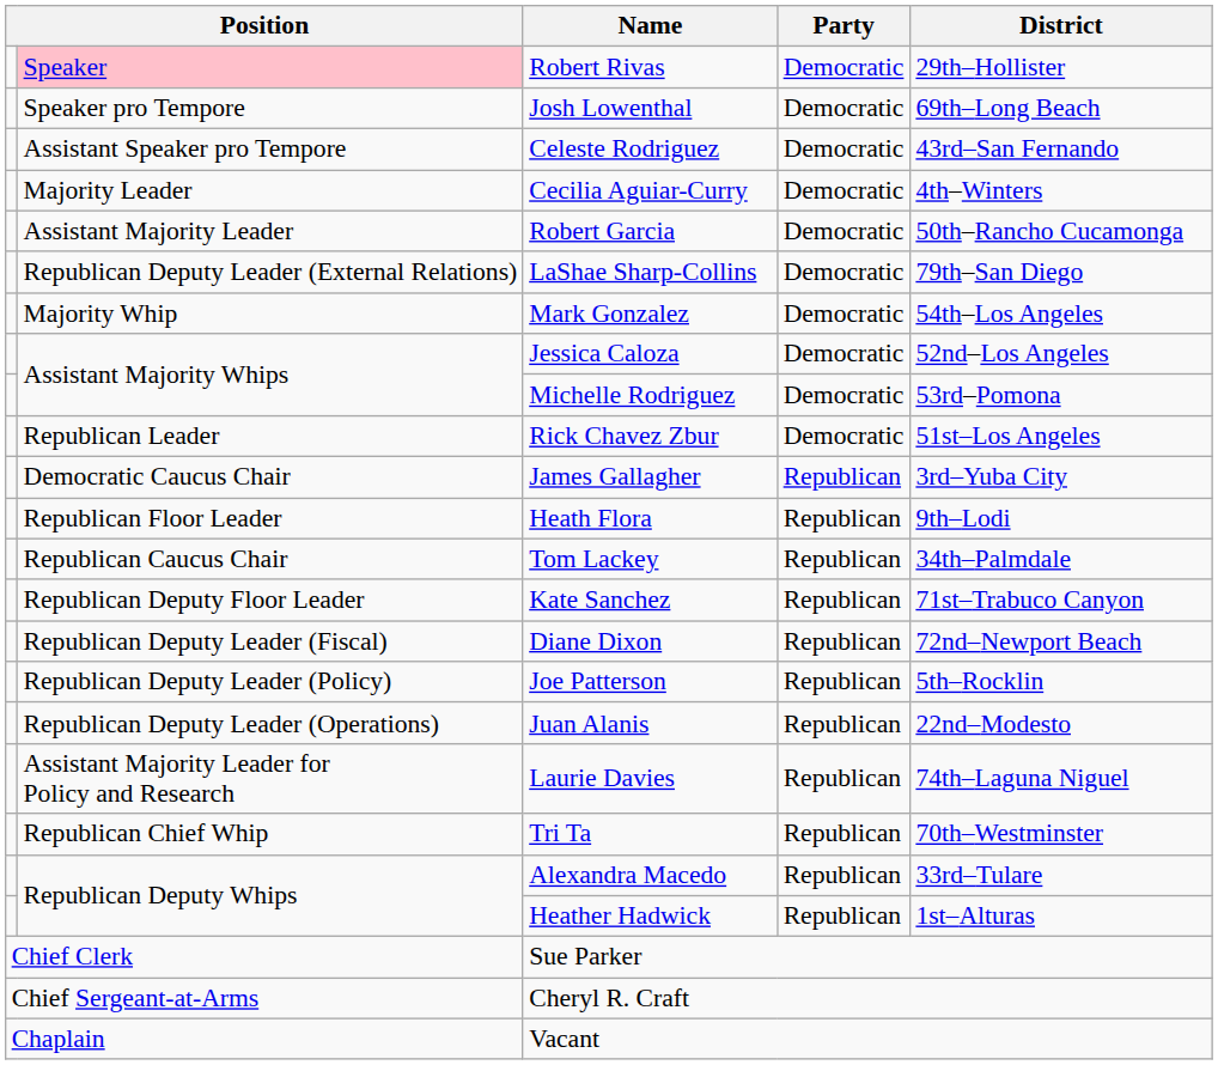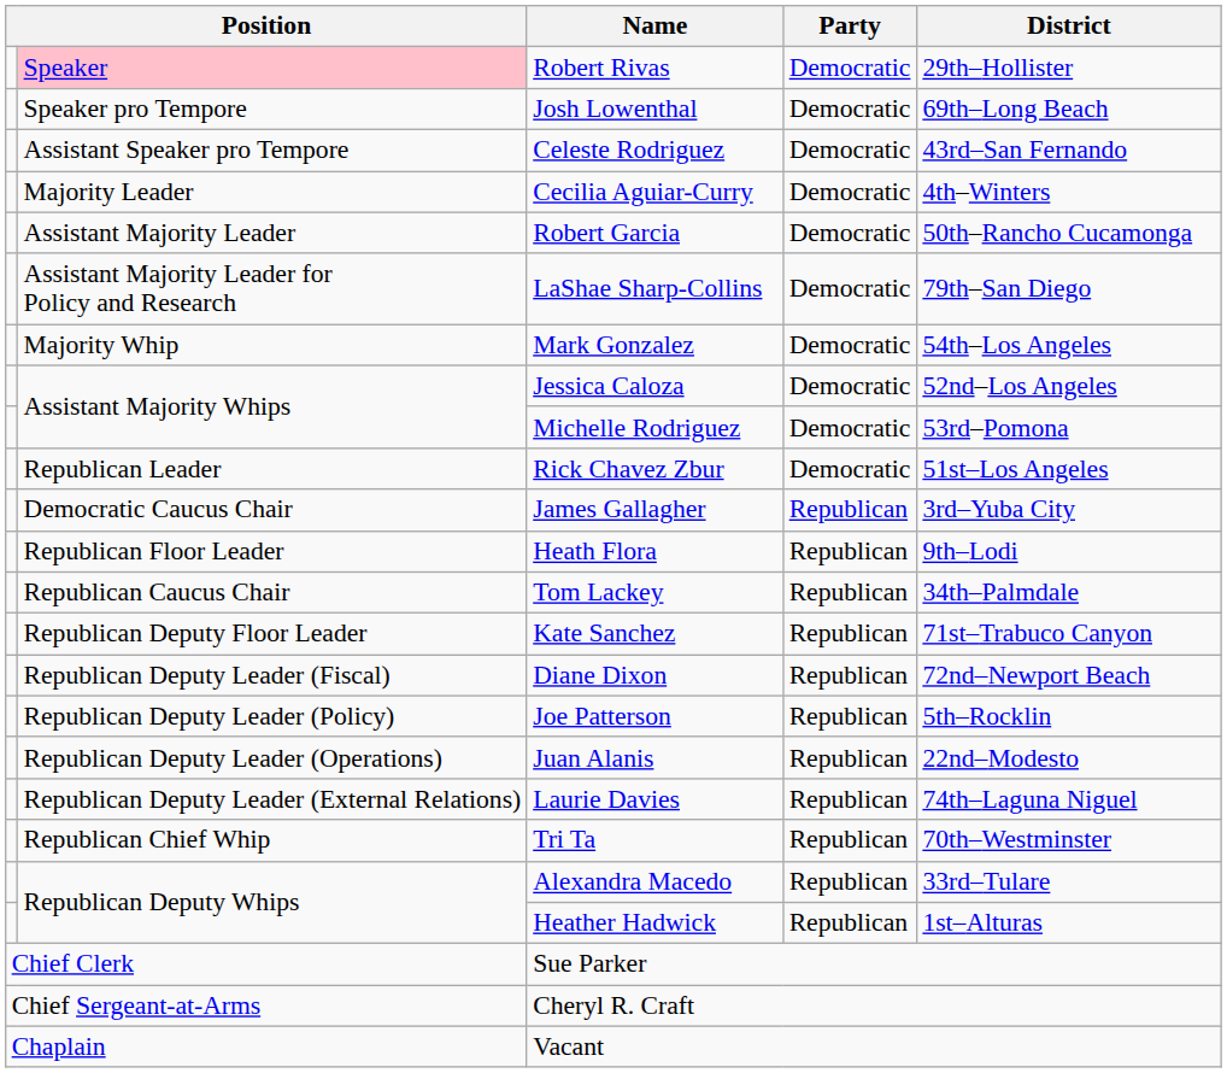 <table class="wikitable" style="font-size:100%">
 <tr>
 <th scope="col" colspan="2" width="220">Position</th>
 <th scope="col" width="150">Name</th>
 <th scope="col" width="70">Party</th>
 <th scope="col" width="180">District</th>
 </tr>
 <tr>
 <td></td>
 <td style="background: pink;"><a href='#'>Speaker</a></td>
 <td><a href='#'>Robert Rivas</a></td>
 <td><a href='#'>Democratic</a></td>
 <td><a href='#'>29th–</a><a href='#'>Hollister</a></td>
 </tr>
 <tr>
 <td></td>
 <td>Speaker pro Tempore</td>
 <td><a href='#'>Josh Lowenthal</a></td>
 <td>Democratic</td>
 <td><a href='#'>69th–</a><a href='#'>Long Beach</a></td>
 </tr>
 <tr>
 <td></td>
 <td>Assistant Speaker pro Tempore</td>
 <td><a href='#'>Celeste Rodriguez</a></td>
 <td>Democratic</td>
 <td><a href='#'>43rd–</a><a href='#'>San Fernando</a></td>
 </tr>
 <tr>
 <td></td>
 <td>Majority Leader</td>
 <td><a href='#'>Cecilia Aguiar-Curry</a></td>
 <td>Democratic</td>
 <td><a href='#'>4th</a>–<a href='#'>Winters</a></td>
 </tr>
 <tr>
 <td></td>
 <td>Assistant Majority Leader</td>
 <td><a href='#'>Robert Garcia</a></td>
 <td>Democratic</td>
 <td><a href='#'>50th</a>–<a href='#'>Rancho Cucamonga</a></td>
 </tr>
 <tr>
 <td></td>
-<td>Republican Deputy Leader (External Relations)</td>
+<td>Assistant Majority Leader for <br>Policy and Research</td>
 <td><a href='#'>LaShae Sharp-Collins</a></td>
 <td>Democratic</td>
 <td><a href='#'>79th</a>–<a href='#'>San Diego</a></td>
 </tr>
 <tr>
 <td></td>
 <td>Majority Whip</td>
 <td><a href='#'>Mark Gonzalez</a></td>
 <td>Democratic</td>
 <td><a href='#'>54th</a>–<a href='#'>Los Angeles</a></td>
 </tr>
 <tr>
 <td></td>
 <td rowspan="2">Assistant Majority Whips</td>
 <td><a href='#'>Jessica Caloza</a></td>
 <td>Democratic</td>
 <td><a href='#'>52nd</a>–<a href='#'>Los Angeles</a></td>
 </tr>
 <tr>
 <td></td>
 <td><a href='#'>Michelle Rodriguez</a></td>
 <td>Democratic</td>
 <td><a href='#'>53rd</a>–<a href='#'>Pomona</a></td>
 </tr>
 <tr>
 <td></td>
 <td>Republican Leader</td>
 <td><a href='#'>Rick Chavez Zbur</a></td>
 <td>Democratic</td>
 <td><a href='#'>51st–Los Angeles</a></td>
 </tr>
 <tr>
 <td></td>
 <td>Democratic Caucus Chair</td>
 <td><a href='#'>James Gallagher</a></td>
 <td><a href='#'>Republican</a></td>
 <td><a href='#'>3rd–</a><a href='#'>Yuba City</a></td>
 </tr>
 <tr>
 <td></td>
 <td>Republican Floor Leader</td>
 <td><a href='#'>Heath Flora</a></td>
 <td>Republican</td>
 <td><a href='#'>9th–</a><a href='#'>Lodi</a></td>
 </tr>
 <tr>
 <td></td>
 <td>Republican Caucus Chair</td>
 <td><a href='#'>Tom Lackey</a></td>
 <td>Republican</td>
 <td><a href='#'>34th–</a><a href='#'>Palmdale</a></td>
 </tr>
 <tr>
 <td></td>
 <td>Republican Deputy Floor Leader</td>
 <td><a href='#'>Kate Sanchez</a></td>
 <td>Republican</td>
 <td><a href='#'>71st–</a><a href='#'>Trabuco Canyon</a></td>
 </tr>
 <tr>
 <td></td>
 <td>Republican Deputy Leader (Fiscal)</td>
 <td><a href='#'>Diane Dixon</a></td>
 <td>Republican</td>
 <td><a href='#'>72nd–</a><a href='#'>Newport Beach</a></td>
 </tr>
 <tr>
 <td></td>
 <td>Republican Deputy Leader (Policy)</td>
 <td><a href='#'>Joe Patterson</a></td>
 <td>Republican</td>
 <td><a href='#'>5th–</a><a href='#'>Rocklin</a></td>
 </tr>
 <tr>
 <td></td>
 <td>Republican Deputy Leader (Operations)</td>
 <td><a href='#'>Juan Alanis</a></td>
 <td>Republican</td>
 <td><a href='#'>22nd–</a><a href='#'>Modesto</a></td>
 </tr>
 <tr>
 <td></td>
-<td>Assistant Majority Leader for <br>Policy and Research</td>
+<td>Republican Deputy Leader (External Relations)</td>
 <td><a href='#'>Laurie Davies</a></td>
 <td>Republican</td>
 <td><a href='#'>74th–</a><a href='#'>Laguna Niguel</a></td>
 </tr>
 <tr>
 <td></td>
 <td>Republican Chief Whip</td>
 <td><a href='#'>Tri Ta</a></td>
 <td>Republican</td>
 <td><a href='#'>70th–</a><a href='#'>Westminster</a></td>
 </tr>
 <tr>
 <td></td>
 <td rowspan="2">Republican Deputy Whips</td>
 <td><a href='#'>Alexandra Macedo</a></td>
 <td>Republican</td>
 <td><a href='#'>33rd–</a><a href='#'>Tulare</a></td>
 </tr>
 <tr>
 <td></td>
 <td><a href='#'>Heather Hadwick</a></td>
 <td>Republican</td>
 <td><a href='#'>1st–</a><a href='#'>Alturas</a></td>
 </tr>
 <tr>
 <td scope="row" colspan="2"><a href='#'>Chief Clerk</a></td>
 <td colspan="3">Sue Parker</td>
 </tr>
 <tr>
 <td scope="row" colspan="2">Chief <a href='#'>Sergeant-at-Arms</a></td>
 <td colspan="3">Cheryl R. Craft</td>
 </tr>
 <tr>
 <td scope="row" colspan="2"><a href='#'>Chaplain</a></td>
 <td colspan="3">Vacant</td>
 </tr>
 </table>
